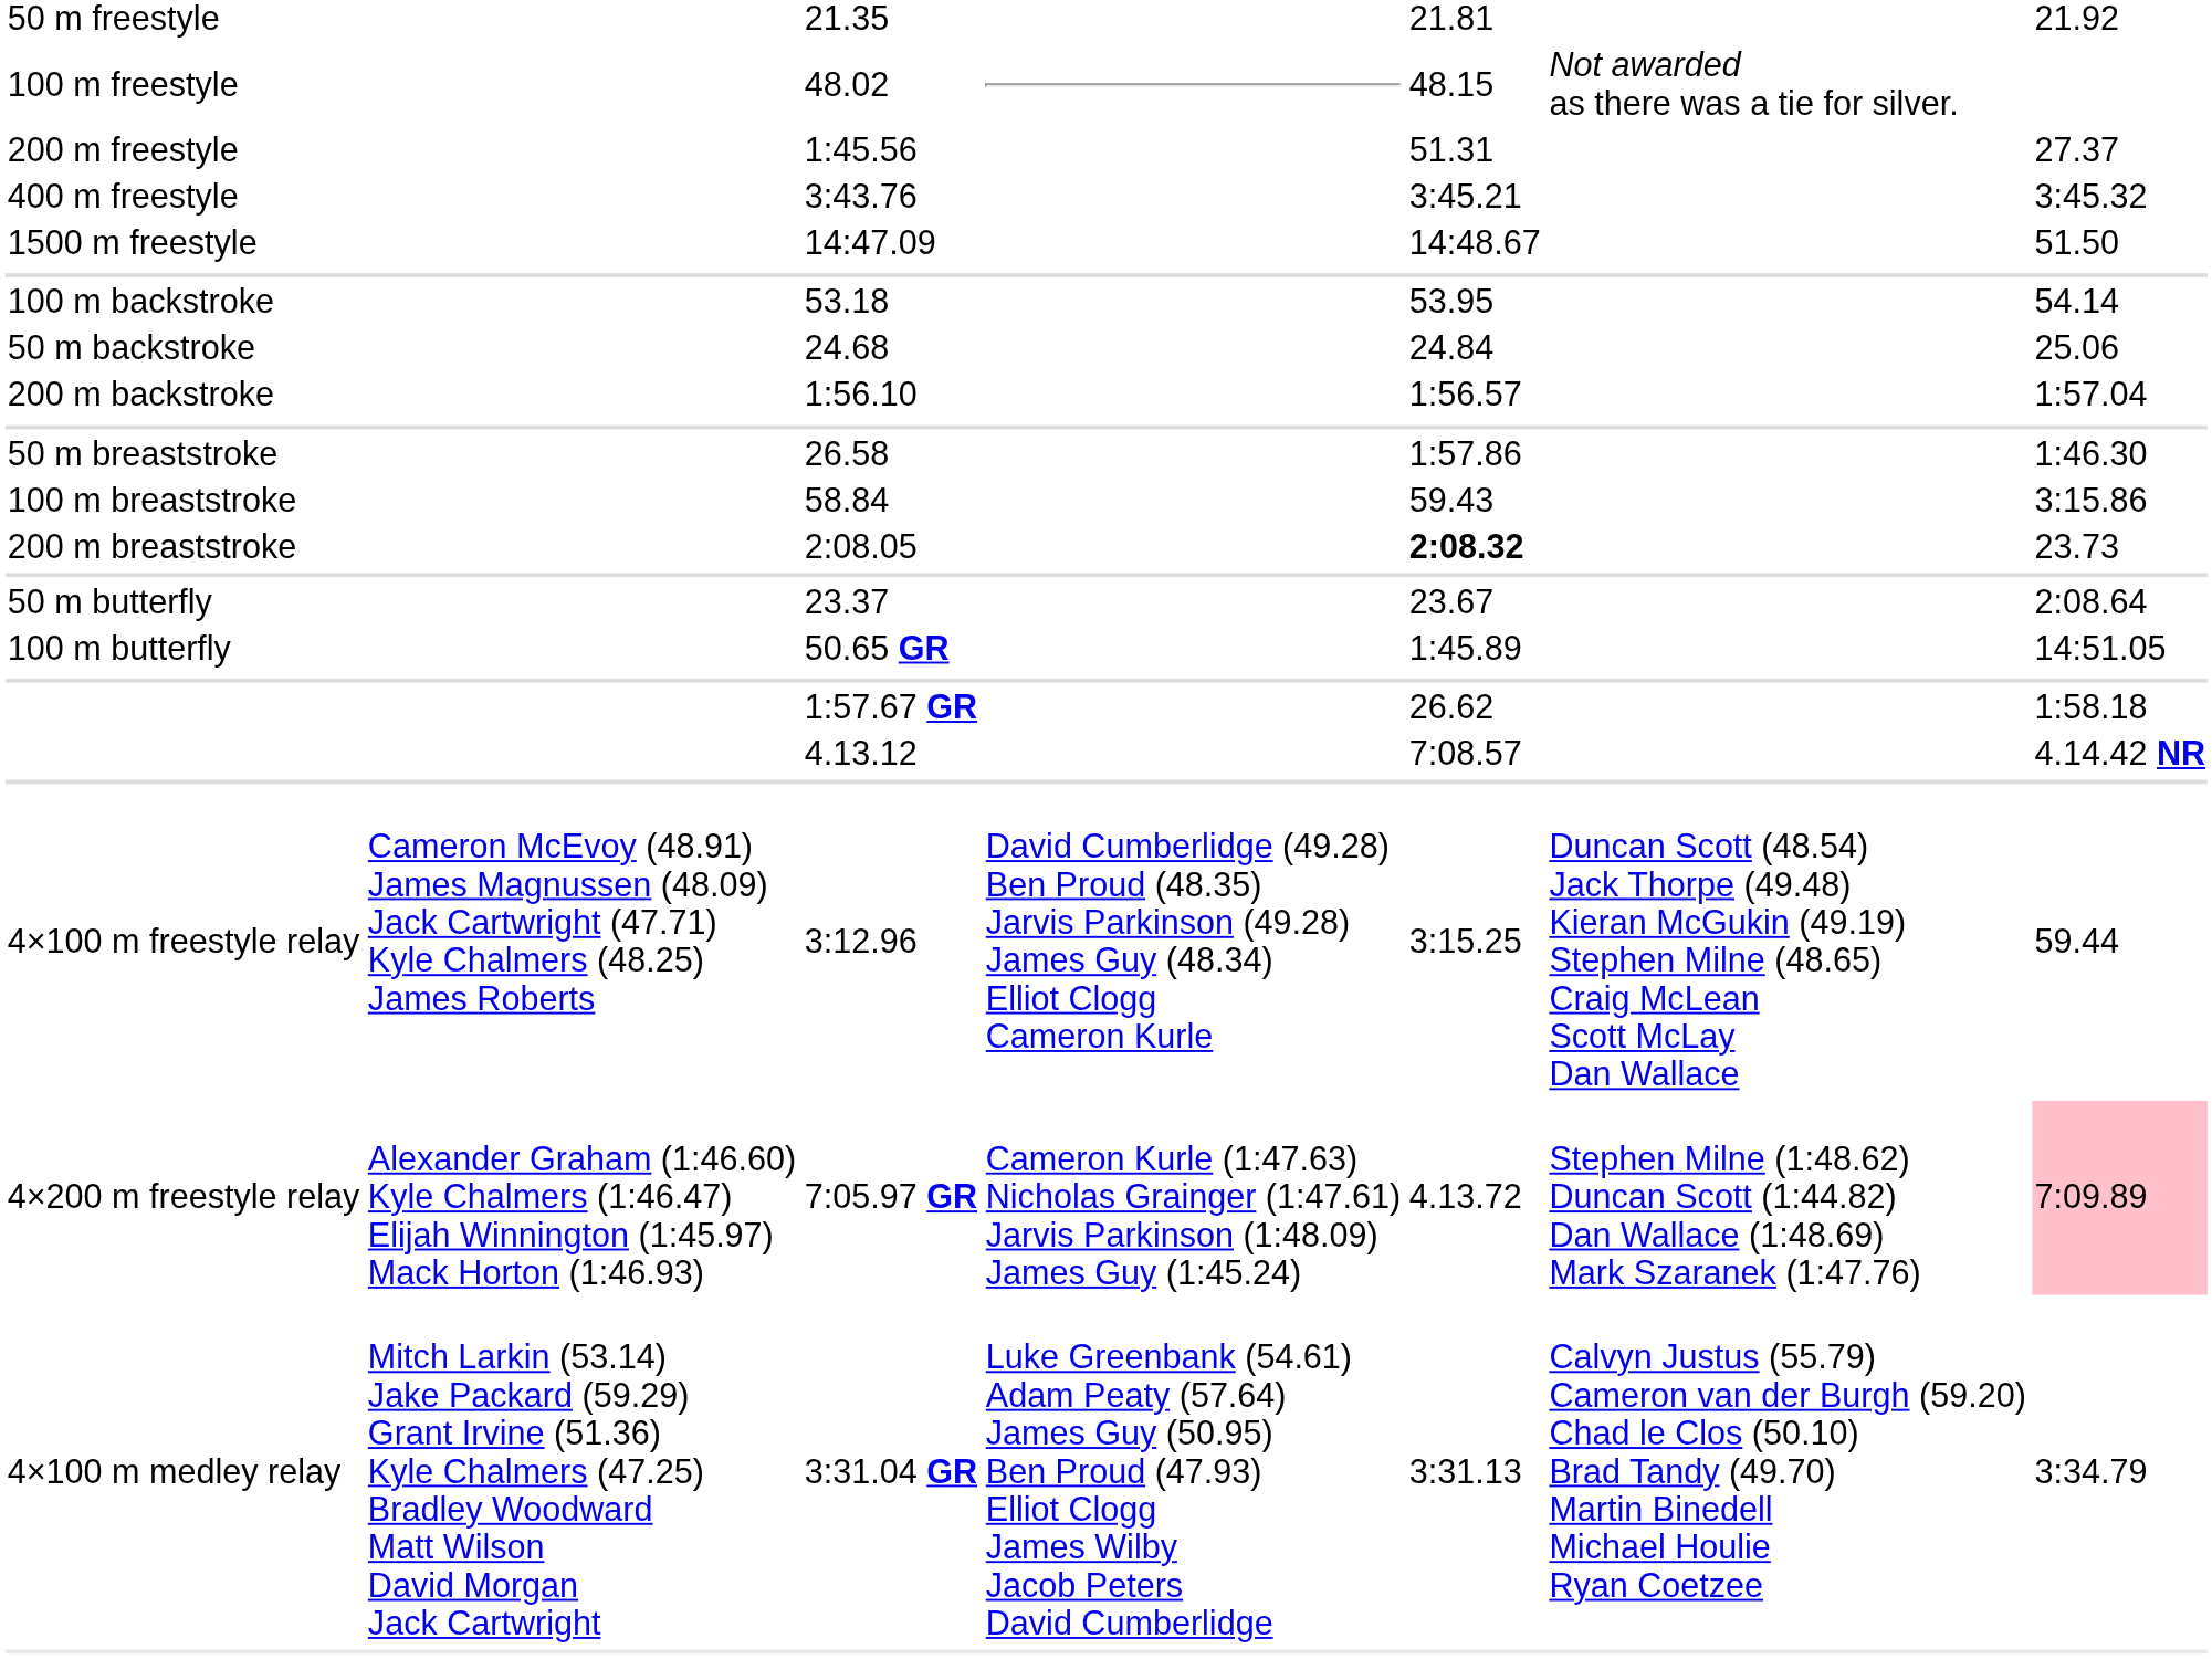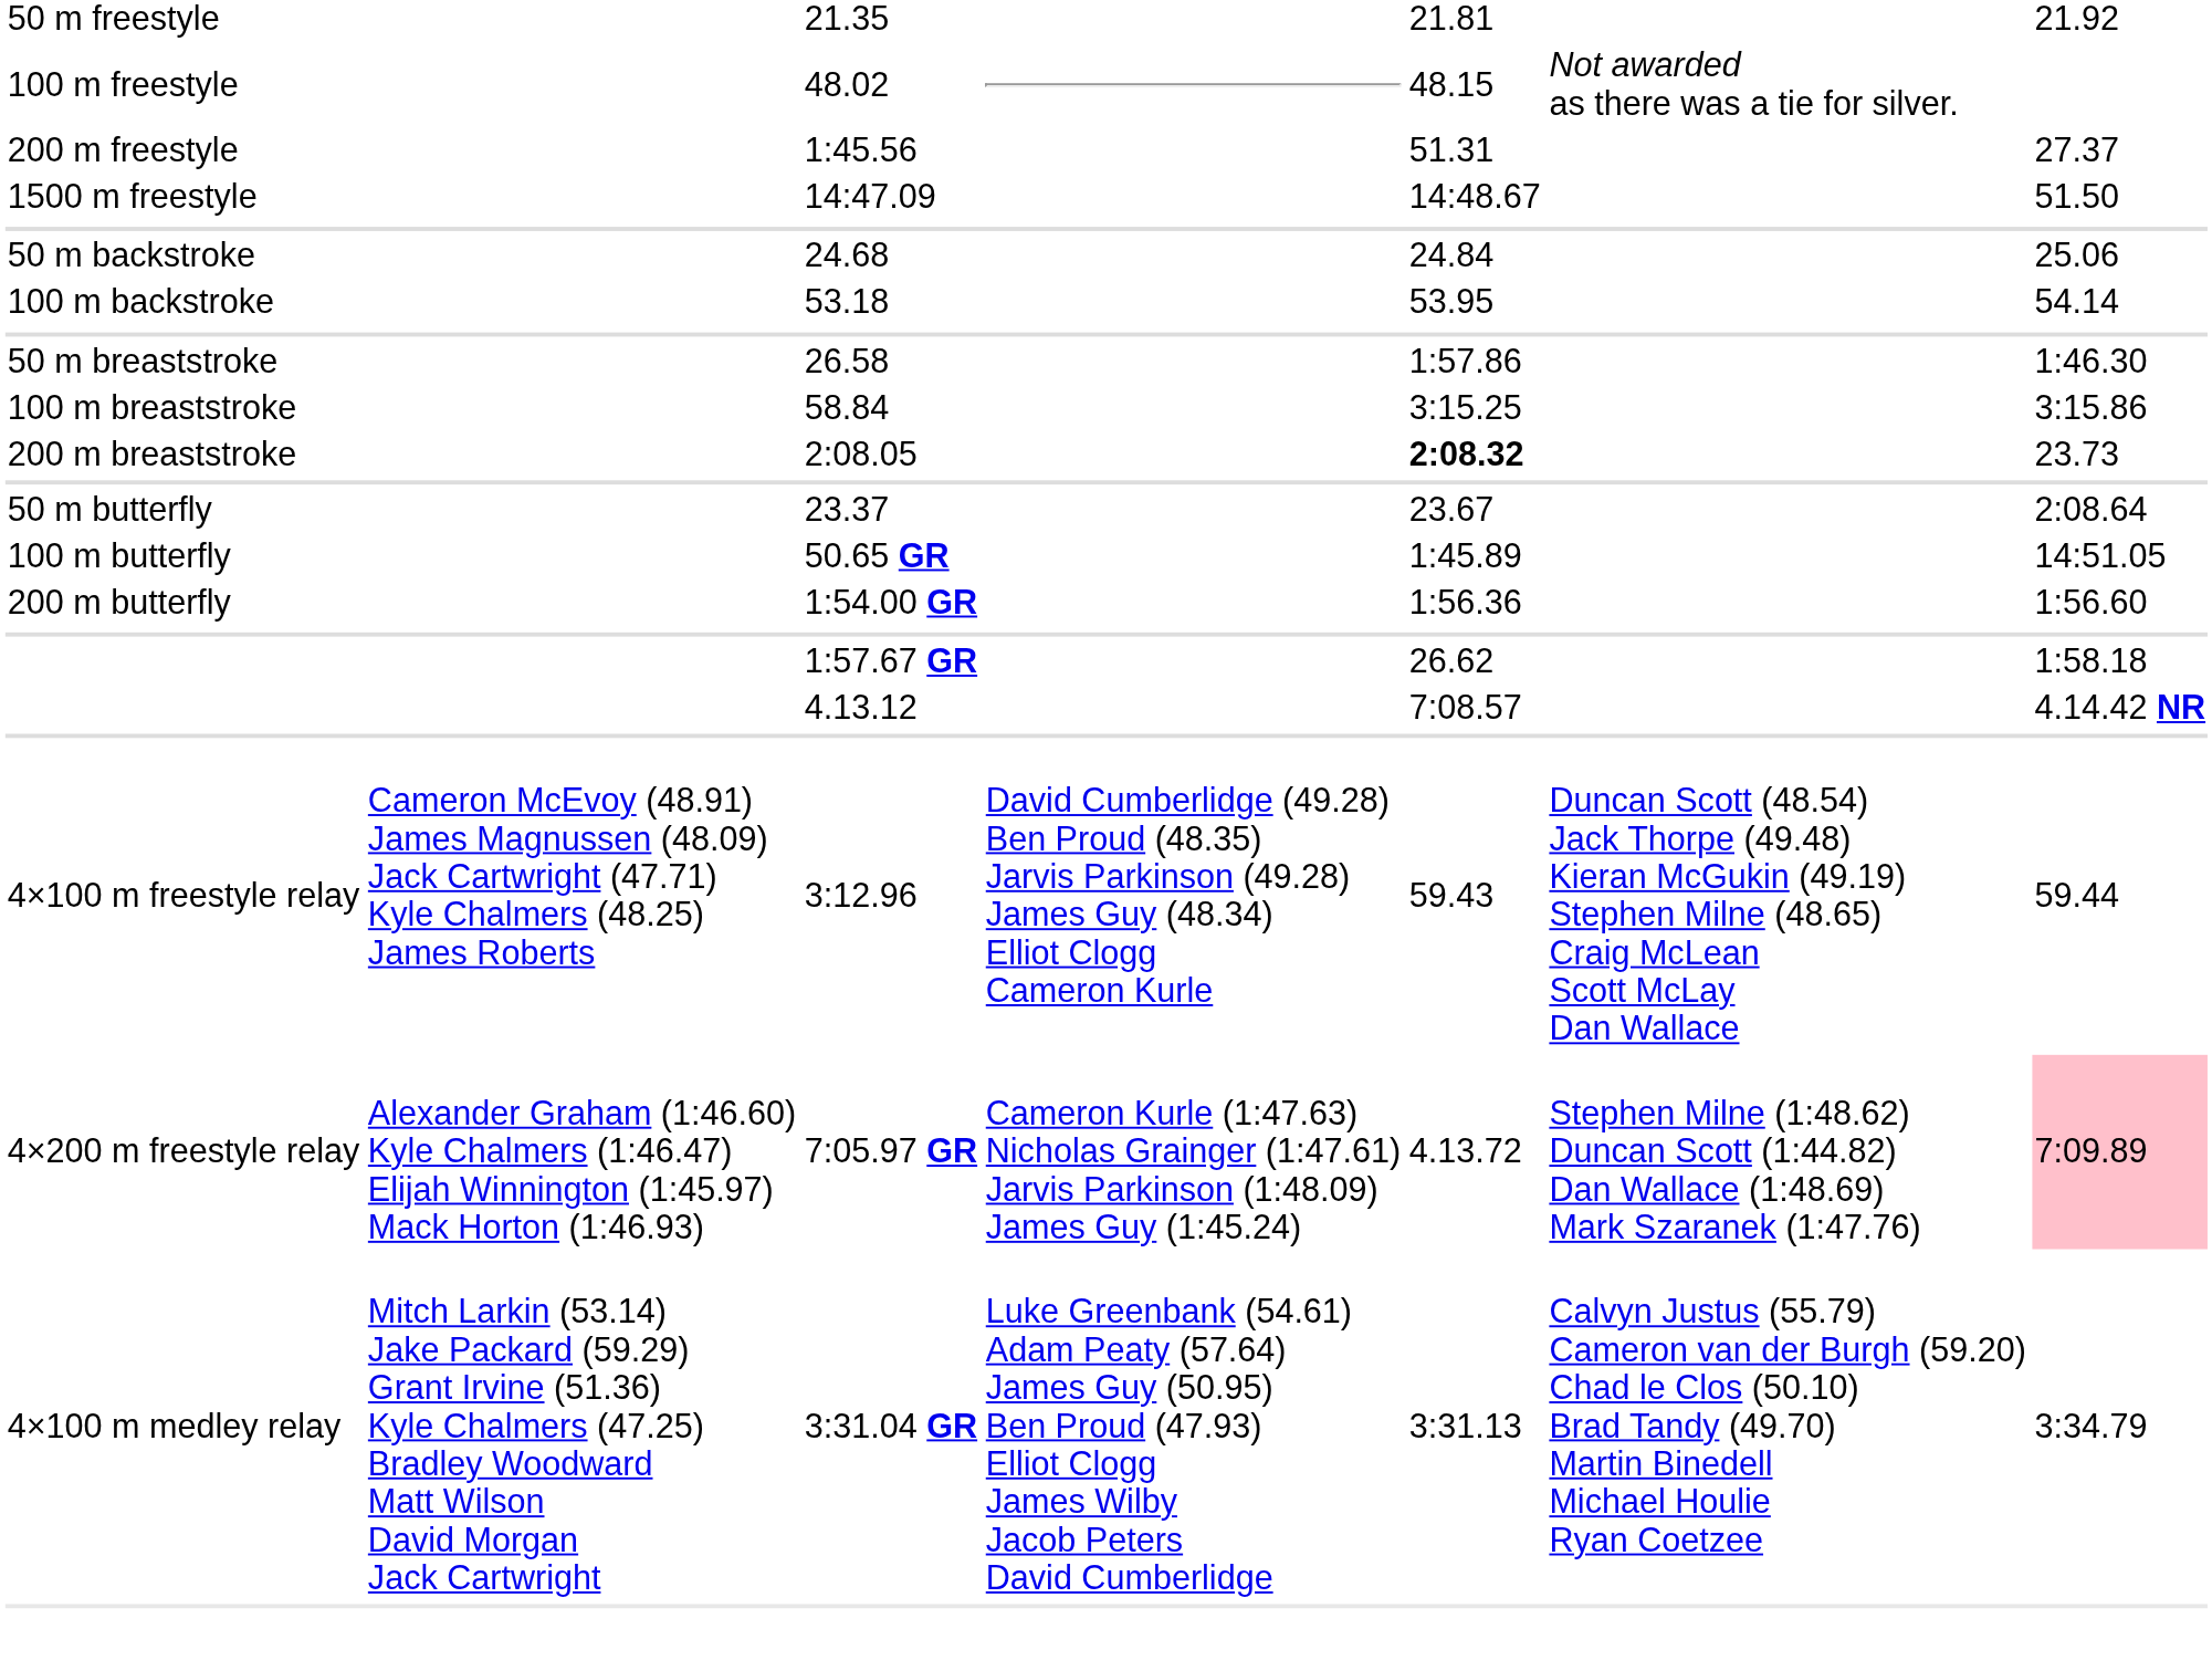 <table>
 <tr>
 <td>50 m freestyle<br></td>
 <td></td>
 <td>21.35</td>
 <td></td>
 <td>21.81</td>
 <td></td>
 <td>21.92</td>
 </tr>
 <tr>
 <td>100 m freestyle<br></td>
 <td></td>
 <td>48.02</td>
 <td><hr></td>
 <td>48.15</td>
 <td colspan=2><em>Not awarded</em><br><span>as there was a tie for silver.</span></td>
 </tr>
 <tr>
 <td>200 m freestyle<br></td>
 <td></td>
 <td>1:45.56</td>
 <td></td>
 <td>51.31</td>
 <td></td>
 <td>27.37</td>
 </tr>
 <tr>
-<td>400 m freestyle<br></td>
-<td></td>
-<td>3:43.76</td>
-<td></td>
-<td>3:45.21</td>
-<td></td>
-<td>3:45.32</td>
-</tr>
-<tr>
 <td>1500 m freestyle<br></td>
 <td></td>
 <td>14:47.09</td>
 <td></td>
 <td>14:48.67</td>
 <td></td>
 <td>51.50</td>
 </tr>
 <tr>
 </tr>
 <tr bgcolor=#DDDDDD>
 <td colspan=7></td>
 </tr>
 <tr>
-<td>100 m backstroke<br></td>
-<td></td>
-<td>53.18</td>
-<td></td>
-<td>53.95</td>
-<td></td>
-<td>54.14</td>
-</tr>
-<tr>
 <td>50 m backstroke<br></td>
 <td></td>
 <td>24.68</td>
 <td></td>
 <td>24.84</td>
 <td></td>
 <td>25.06</td>
 </tr>
 <tr>
-<td>200 m backstroke<br></td>
+<td>100 m backstroke<br></td>
 <td></td>
-<td>1:56.10</td>
+<td>53.18</td>
 <td></td>
-<td>1:56.57</td>
+<td>53.95</td>
 <td></td>
-<td>1:57.04</td>
+<td>54.14</td>
 </tr>
 <tr>
 </tr>
 <tr bgcolor=#DDDDDD>
 <td colspan=7></td>
 </tr>
 <tr>
 <td>50 m breaststroke<br></td>
 <td></td>
 <td>26.58</td>
 <td></td>
 <td>1:57.86</td>
 <td></td>
 <td>1:46.30</td>
 </tr>
 <tr>
 <td>100 m breaststroke<br></td>
 <td></td>
 <td>58.84</td>
 <td></td>
-<td>59.43</td>
+<td>3:15.25</td>
 <td></td>
 <td>3:15.86</td>
 </tr>
 <tr>
 <td>200 m breaststroke<br></td>
 <td></td>
 <td>2:08.05</td>
 <td></td>
 <td><strong>2:08.32</strong></td>
 <td></td>
 <td>23.73</td>
 </tr>
 <tr bgcolor=#DDDDDD>
 <td colspan=7></td>
 </tr>
 <tr>
 <td>50 m butterfly<br></td>
 <td></td>
 <td>23.37</td>
 <td></td>
 <td>23.67</td>
 <td></td>
 <td>2:08.64</td>
 </tr>
 <tr>
 <td>100 m butterfly<br></td>
 <td></td>
 <td>50.65 <strong><a href='#'>GR</a></strong></td>
 <td></td>
 <td>1:45.89</td>
 <td></td>
 <td>14:51.05</td>
 </tr>
 <tr>
+<td>200 m butterfly<br></td>
+<td></td>
+<td>1:54.00 <strong><a href='#'>GR</a></strong></td>
+<td></td>
+<td>1:56.36</td>
+<td></td>
+<td>1:56.60</td>
+</tr>
+<tr>
 </tr>
 <tr bgcolor=#DDDDDD>
 <td colspan=7></td>
 </tr>
 <tr>
 <td><br></td>
 <td></td>
 <td>1:57.67  <strong><a href='#'>GR</a></strong></td>
 <td></td>
 <td>26.62</td>
 <td></td>
 <td>1:58.18</td>
 </tr>
 <tr>
 <td><br></td>
 <td></td>
 <td>4.13.12</td>
 <td></td>
 <td>7:08.57</td>
 <td></td>
 <td>4.14.42 <strong><a href='#'>NR</a></strong></td>
 </tr>
 <tr bgcolor=#DDDDDD>
 <td colspan=7></td>
 </tr>
 <tr>
 <td>4×100 m freestyle relay<br></td>
 <td valign=top><br><a href='#'>Cameron McEvoy</a> (48.91) <br><a href='#'>James Magnussen</a> (48.09)<br><a href='#'>Jack Cartwright</a> (47.71)<br><a href='#'>Kyle Chalmers</a> (48.25)<br> <a href='#'>James Roberts</a></td>
 <td>3:12.96</td>
 <td valign=top><br><a href='#'>David Cumberlidge</a> (49.28)<br><a href='#'>Ben Proud</a> (48.35)<br><a href='#'>Jarvis Parkinson</a> (49.28)<br><a href='#'>James Guy</a> (48.34)<br><a href='#'>Elliot Clogg</a><br><a href='#'>Cameron Kurle</a></td>
-<td>3:15.25</td>
+<td>59.43</td>
 <td valign=top><br><a href='#'>Duncan Scott</a> (48.54)<br><a href='#'>Jack Thorpe</a> (49.48)<br><a href='#'>Kieran McGukin</a> (49.19)<br><a href='#'>Stephen Milne</a> (48.65)<br><a href='#'>Craig McLean</a><br><a href='#'>Scott McLay</a><br><a href='#'>Dan Wallace</a></td>
 <td>59.44</td>
 </tr>
 <tr>
 <td>4×200 m freestyle relay<br></td>
 <td><br><a href='#'>Alexander Graham</a> (1:46.60) <br><a href='#'>Kyle Chalmers</a> (1:46.47)<br><a href='#'>Elijah Winnington</a> (1:45.97)<br><a href='#'>Mack Horton</a> (1:46.93)</td>
 <td>7:05.97 <strong><a href='#'>GR</a></strong></td>
 <td><br><a href='#'>Cameron Kurle</a> (1:47.63)<br><a href='#'>Nicholas Grainger</a> (1:47.61)<br><a href='#'>Jarvis Parkinson</a> (1:48.09)<br><a href='#'>James Guy</a> (1:45.24)</td>
 <td>4.13.72</td>
 <td><br><a href='#'>Stephen Milne</a> (1:48.62)<br><a href='#'>Duncan Scott</a> (1:44.82)<br><a href='#'>Dan Wallace</a> (1:48.69)<br><a href='#'>Mark Szaranek</a> (1:47.76)</td>
 <td style="background: pink;">7:09.89</td>
 </tr>
 <tr>
 <td>4×100 m medley relay<br></td>
 <td valign=top><br><a href='#'>Mitch Larkin</a> (53.14)<br><a href='#'>Jake Packard</a> (59.29)<br><a href='#'>Grant Irvine</a> (51.36)<br><a href='#'>Kyle Chalmers</a> (47.25)<br><a href='#'>Bradley Woodward</a><br><a href='#'>Matt Wilson</a><br><a href='#'>David Morgan</a><br><a href='#'>Jack Cartwright</a></td>
 <td>3:31.04 <strong><a href='#'>GR</a></strong></td>
 <td><br><a href='#'>Luke Greenbank</a> (54.61)<br><a href='#'>Adam Peaty</a> (57.64)<br><a href='#'>James Guy</a> (50.95)<br><a href='#'>Ben Proud</a> (47.93)<br><a href='#'>Elliot Clogg</a><br><a href='#'>James Wilby</a><br><a href='#'>Jacob Peters</a><br><a href='#'>David Cumberlidge</a></td>
 <td>3:31.13</td>
 <td valign=top><br><a href='#'>Calvyn Justus</a> (55.79)<br><a href='#'>Cameron van der Burgh</a> (59.20)<br><a href='#'>Chad le Clos</a> (50.10)<br><a href='#'>Brad Tandy</a> (49.70)<br><a href='#'>Martin Binedell</a><br><a href='#'>Michael Houlie</a><br><a href='#'>Ryan Coetzee</a></td>
 <td>3:34.79</td>
 </tr>
 <tr bgcolor= e8e8e8>
 <td colspan=7></td>
 </tr>
 </table>
